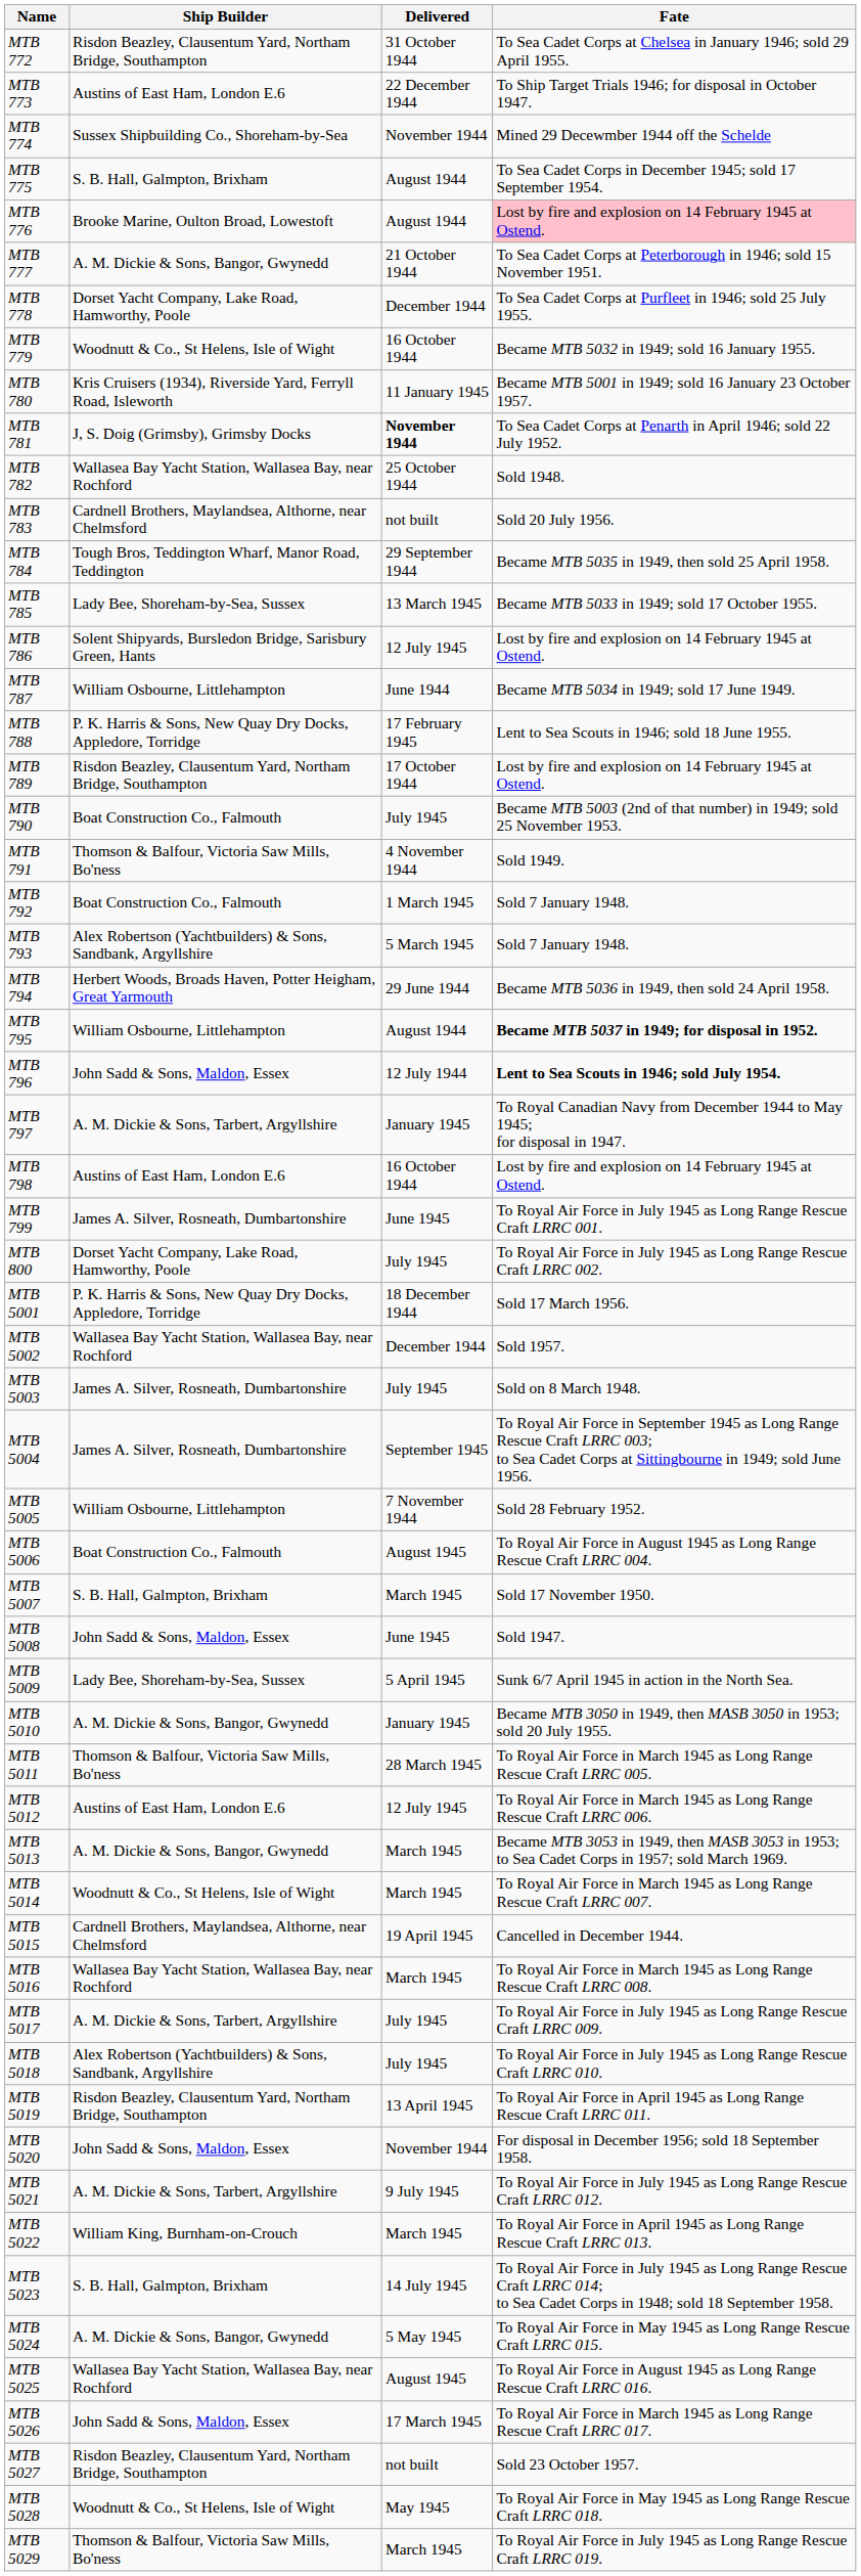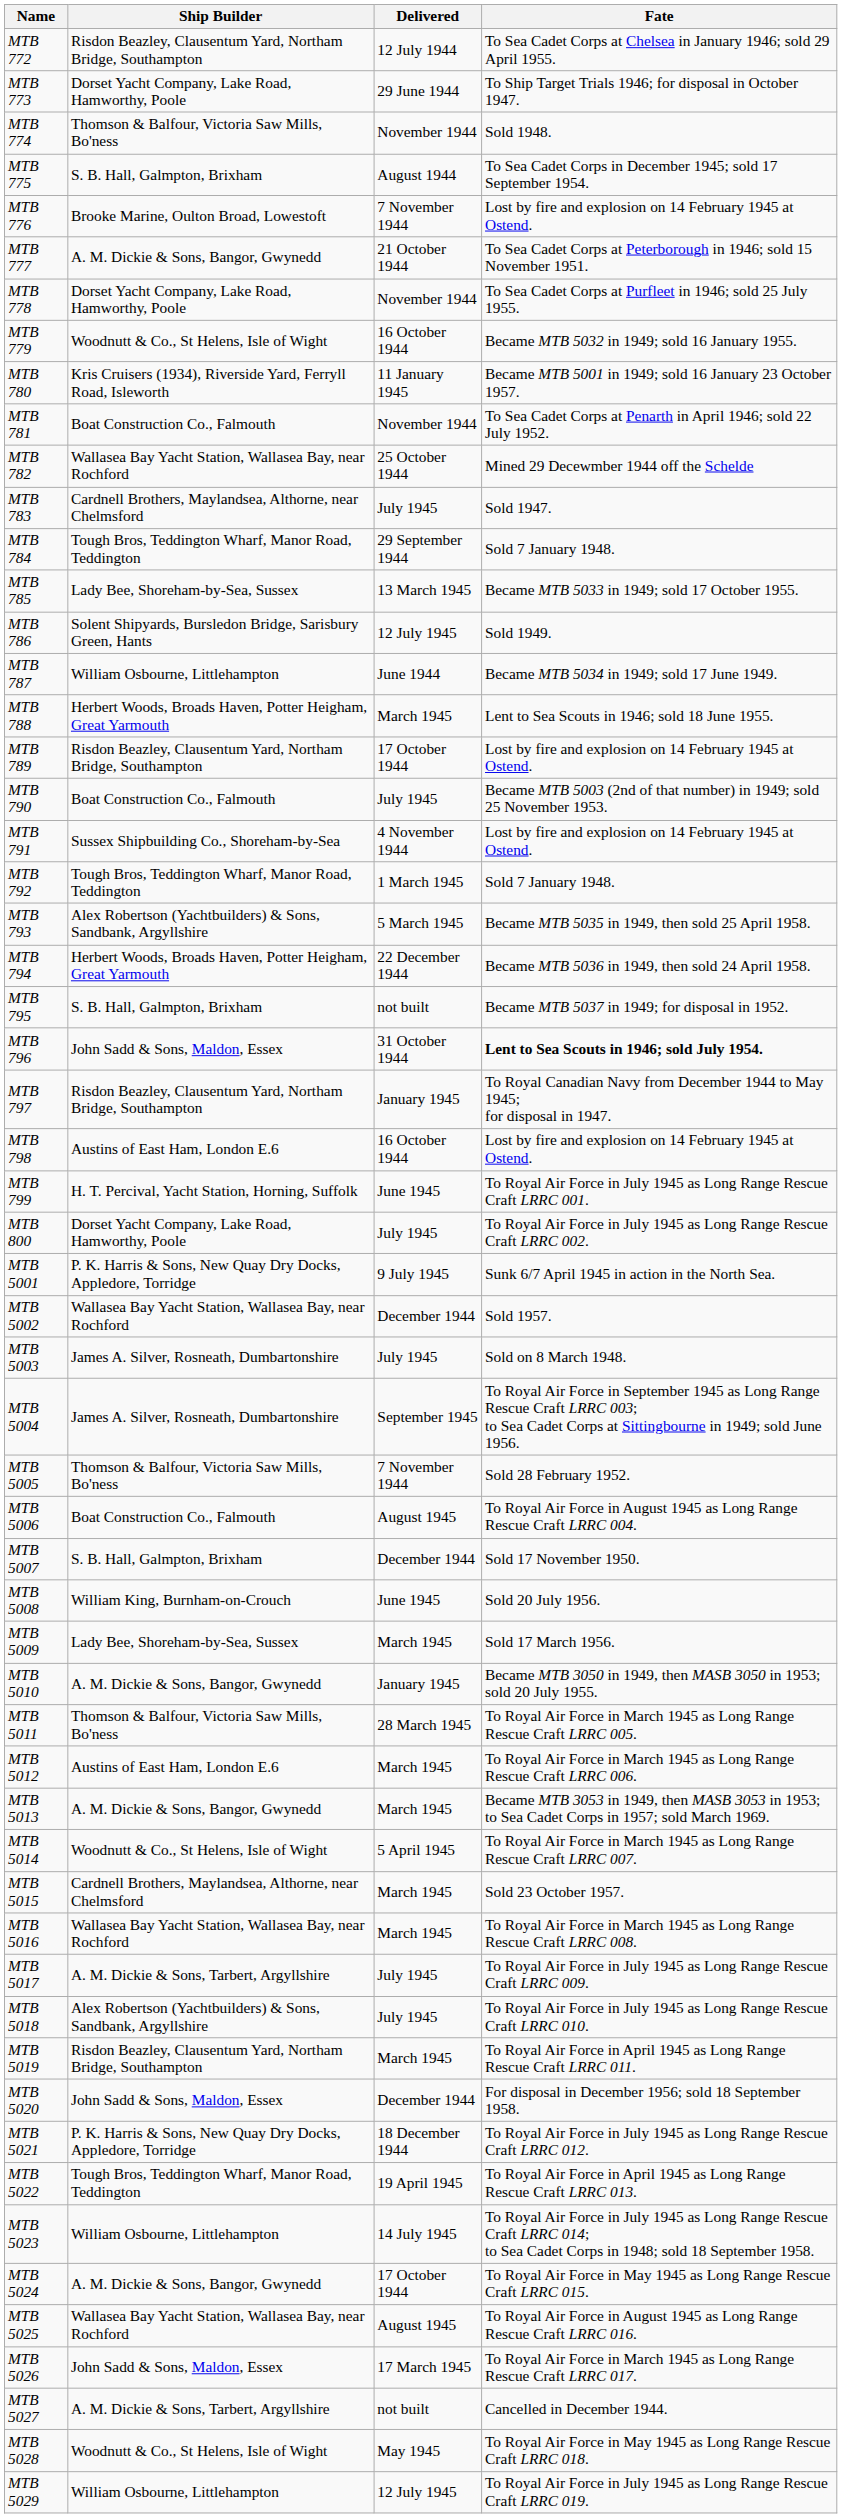 <table class="wikitable" style="text-align:left">
 <tr>
 <th>Name</th>
 <th>Ship Builder</th>
 <th>Delivered</th>
 <th>Fate</th>
 </tr>
 <tr>
 <td><em>MTB 772</em></td>
 <td>Risdon Beazley, Clausentum Yard, Northam Bridge, Southampton</td>
-<td>31 October 1944</td>
+<td>12 July 1944</td>
 <td>To Sea Cadet Corps at <a href='#'>Chelsea</a> in January 1946; sold 29 April 1955.</td>
 </tr>
 <tr>
 <td><em>MTB 773</em></td>
-<td>Austins of East Ham, London E.6</td>
-<td>22 December 1944</td>
+<td>Dorset Yacht Company, Lake Road, Hamworthy, Poole</td>
+<td>29 June 1944</td>
 <td>To Ship Target Trials 1946; for disposal in October 1947.</td>
 </tr>
 <tr>
 <td><em>MTB 774</em></td>
-<td>Sussex Shipbuilding Co., Shoreham-by-Sea</td>
+<td>Thomson & Balfour, Victoria Saw Mills, Bo'ness</td>
 <td>November 1944</td>
-<td>Mined 29 Decewmber 1944 off the <a href='#'>Schelde</a></td>
+<td>Sold 1948.</td>
 </tr>
 <tr>
 <td><em>MTB 775</em></td>
 <td>S. B. Hall, Galmpton, Brixham</td>
 <td>August 1944</td>
 <td>To Sea Cadet Corps in December 1945; sold 17 September 1954.</td>
 </tr>
 <tr>
 <td><em>MTB 776</em></td>
 <td>Brooke Marine, Oulton Broad, Lowestoft</td>
-<td>August 1944</td>
-<td style="background: pink;">Lost by fire and explosion on 14 February 1945 at <a href='#'>Ostend</a>.</td>
+<td>7 November 1944</td>
+<td>Lost by fire and explosion on 14 February 1945 at <a href='#'>Ostend</a>.</td>
 </tr>
 <tr>
 <td><em>MTB 777</em></td>
 <td>A. M. Dickie & Sons, Bangor, Gwynedd</td>
 <td>21 October 1944</td>
 <td>To Sea Cadet Corps at <a href='#'>Peterborough</a> in 1946; sold 15 November 1951.</td>
 </tr>
 <tr>
 <td><em>MTB 778</em></td>
 <td>Dorset Yacht Company, Lake Road, Hamworthy, Poole</td>
-<td>December 1944</td>
+<td>November 1944</td>
 <td>To Sea Cadet Corps at <a href='#'>Purfleet</a> in 1946; sold 25 July 1955.</td>
 </tr>
 <tr>
 <td><em>MTB 779</em></td>
 <td>Woodnutt & Co., St Helens, Isle of Wight</td>
 <td>16 October 1944</td>
 <td>Became <em>MTB 5032</em> in 1949; sold 16 January 1955.</td>
 </tr>
 <tr>
 <td><em>MTB 780</em></td>
 <td>Kris Cruisers (1934), Riverside Yard, Ferryll Road, Isleworth</td>
 <td>11 January 1945</td>
 <td>Became <em>MTB 5001</em> in 1949; sold 16 January 23 October 1957.</td>
 </tr>
 <tr>
 <td><em>MTB 781</em></td>
-<td>J, S. Doig (Grimsby), Grimsby Docks</td>
-<td><strong>November 1944</strong></td>
+<td>Boat Construction Co., Falmouth</td>
+<td>November 1944</td>
 <td>To Sea Cadet Corps at <a href='#'>Penarth</a> in April 1946; sold 22 July 1952.</td>
 </tr>
 <tr>
 <td><em>MTB 782</em></td>
 <td>Wallasea Bay Yacht Station, Wallasea Bay, near Rochford</td>
 <td>25 October 1944</td>
-<td>Sold 1948.</td>
+<td>Mined 29 Decewmber 1944 off the <a href='#'>Schelde</a></td>
 </tr>
 <tr>
 <td><em>MTB 783</em></td>
 <td>Cardnell Brothers, Maylandsea, Althorne, near Chelmsford</td>
-<td>not built</td>
-<td>Sold 20 July 1956.</td>
+<td>July 1945</td>
+<td>Sold 1947.</td>
 </tr>
 <tr>
 <td><em>MTB 784</em></td>
 <td>Tough Bros, Teddington Wharf, Manor Road, Teddington</td>
 <td>29 September 1944</td>
-<td>Became <em>MTB 5035</em> in 1949, then sold 25 April 1958.</td>
+<td>Sold 7 January 1948.</td>
 </tr>
 <tr>
 <td><em>MTB 785</em></td>
 <td>Lady Bee, Shoreham-by-Sea, Sussex</td>
 <td>13 March 1945</td>
 <td>Became <em>MTB 5033</em> in 1949; sold 17 October 1955.</td>
 </tr>
 <tr>
 <td><em>MTB 786</em></td>
 <td>Solent Shipyards, Bursledon Bridge, Sarisbury Green, Hants</td>
 <td>12 July 1945</td>
-<td>Lost by fire and explosion on 14 February 1945 at <a href='#'>Ostend</a>.</td>
+<td>Sold 1949.</td>
 </tr>
 <tr>
 <td><em>MTB 787</em></td>
 <td>William Osbourne, Littlehampton</td>
 <td>June 1944</td>
 <td>Became <em>MTB 5034</em> in 1949; sold 17 June 1949.</td>
 </tr>
 <tr>
 <td><em>MTB 788</em></td>
-<td>P. K. Harris & Sons, New Quay Dry Docks, Appledore, Torridge</td>
-<td>17 February 1945</td>
+<td>Herbert Woods, Broads Haven, Potter Heigham, <a href='#'>Great Yarmouth</a></td>
+<td>March 1945</td>
 <td>Lent to Sea Scouts in 1946; sold 18 June 1955.</td>
 </tr>
 <tr>
 <td><em>MTB 789</em></td>
 <td>Risdon Beazley, Clausentum Yard, Northam Bridge, Southampton</td>
 <td>17 October 1944</td>
 <td>Lost by fire and explosion on 14 February 1945 at <a href='#'>Ostend</a>.</td>
 </tr>
 <tr>
 <td><em>MTB 790</em></td>
 <td>Boat Construction Co., Falmouth</td>
 <td>July 1945</td>
 <td>Became <em>MTB 5003</em> (2nd of that number) in 1949; sold 25 November 1953.</td>
 </tr>
 <tr>
 <td><em>MTB 791</em></td>
-<td>Thomson & Balfour, Victoria Saw Mills, Bo'ness</td>
+<td>Sussex Shipbuilding Co., Shoreham-by-Sea</td>
 <td>4 November 1944</td>
-<td>Sold 1949.</td>
+<td>Lost by fire and explosion on 14 February 1945 at <a href='#'>Ostend</a>.</td>
 </tr>
 <tr>
 <td><em>MTB 792</em></td>
-<td>Boat Construction Co., Falmouth</td>
+<td>Tough Bros, Teddington Wharf, Manor Road, Teddington</td>
 <td>1 March 1945</td>
 <td>Sold 7 January 1948.</td>
 </tr>
 <tr>
 <td><em>MTB 793</em></td>
 <td>Alex Robertson (Yachtbuilders) & Sons, Sandbank, Argyllshire</td>
 <td>5 March 1945</td>
-<td>Sold 7 January 1948.</td>
+<td>Became <em>MTB 5035</em> in 1949, then sold 25 April 1958.</td>
 </tr>
 <tr>
 <td><em>MTB 794</em></td>
 <td>Herbert Woods, Broads Haven, Potter Heigham, <a href='#'>Great Yarmouth</a></td>
-<td>29 June 1944</td>
+<td>22 December 1944</td>
 <td>Became <em>MTB 5036</em> in 1949, then sold 24 April 1958.</td>
 </tr>
 <tr>
 <td><em>MTB 795</em></td>
-<td>William Osbourne, Littlehampton</td>
-<td>August 1944</td>
-<td><strong>Became <em>MTB 5037</em> in 1949; for disposal in 1952.</strong></td>
+<td>S. B. Hall, Galmpton, Brixham</td>
+<td>not built</td>
+<td>Became <em>MTB 5037</em> in 1949; for disposal in 1952.</td>
 </tr>
 <tr>
 <td><em>MTB 796</em></td>
 <td>John Sadd & Sons, <a href='#'>Maldon</a>, Essex</td>
-<td>12 July 1944</td>
+<td>31 October 1944</td>
 <td><strong>Lent to Sea Scouts in 1946; sold July 1954.</strong></td>
 </tr>
 <tr>
 <td><em>MTB 797</em></td>
-<td>A. M. Dickie & Sons, Tarbert, Argyllshire</td>
+<td>Risdon Beazley, Clausentum Yard, Northam Bridge, Southampton</td>
 <td>January 1945</td>
 <td>To Royal Canadian Navy from December 1944 to May 1945;<br>for disposal in 1947.</td>
 </tr>
 <tr>
 <td><em>MTB 798</em></td>
 <td>Austins of East Ham, London E.6</td>
 <td>16 October 1944</td>
 <td>Lost by fire and explosion on 14 February 1945 at <a href='#'>Ostend</a>.</td>
 </tr>
 <tr>
 <td><em>MTB 799</em></td>
-<td>James A. Silver, Rosneath, Dumbartonshire</td>
+<td>H. T. Percival, Yacht Station, Horning, Suffolk</td>
 <td>June 1945</td>
 <td>To Royal Air Force in July 1945 as Long Range Rescue Craft <em>LRRC 001</em>.</td>
 </tr>
 <tr>
 <td><em>MTB 800</em></td>
 <td>Dorset Yacht Company, Lake Road, Hamworthy, Poole</td>
 <td>July 1945</td>
 <td>To Royal Air Force in July 1945 as Long Range Rescue Craft <em>LRRC 002</em>.</td>
 </tr>
 <tr>
 <td><em>MTB 5001</em></td>
 <td>P. K. Harris & Sons, New Quay Dry Docks, Appledore, Torridge</td>
-<td>18 December 1944</td>
-<td>Sold 17 March 1956.</td>
+<td>9 July 1945</td>
+<td>Sunk 6/7 April 1945 in action in the North Sea.</td>
 </tr>
 <tr>
 <td><em>MTB 5002</em></td>
 <td>Wallasea Bay Yacht Station, Wallasea Bay, near Rochford</td>
 <td>December 1944</td>
 <td>Sold 1957.</td>
 </tr>
 <tr>
 <td><em>MTB 5003</em></td>
 <td>James A. Silver, Rosneath, Dumbartonshire</td>
 <td>July 1945</td>
 <td>Sold on 8 March 1948.</td>
 </tr>
 <tr>
 <td><em>MTB 5004</em></td>
 <td>James A. Silver, Rosneath, Dumbartonshire</td>
 <td>September 1945</td>
 <td>To Royal Air Force in September 1945 as Long Range Rescue Craft <em>LRRC 003</em>; <br>to Sea Cadet Corps at <a href='#'>Sittingbourne</a> in 1949; sold June 1956.</td>
 </tr>
 <tr>
 <td><em>MTB 5005</em></td>
-<td>William Osbourne, Littlehampton</td>
+<td>Thomson & Balfour, Victoria Saw Mills, Bo'ness</td>
 <td>7 November 1944</td>
 <td>Sold 28 February 1952.</td>
 </tr>
 <tr>
 <td><em>MTB 5006</em></td>
 <td>Boat Construction Co., Falmouth</td>
 <td>August 1945</td>
 <td>To Royal Air Force in August 1945 as Long Range Rescue Craft <em>LRRC 004</em>.</td>
 </tr>
 <tr>
 <td><em>MTB 5007</em></td>
 <td>S. B. Hall, Galmpton, Brixham</td>
-<td>March 1945</td>
+<td>December 1944</td>
 <td>Sold 17 November 1950.</td>
 </tr>
 <tr>
 <td><em>MTB 5008</em></td>
-<td>John Sadd & Sons, <a href='#'>Maldon</a>, Essex</td>
+<td>William King, Burnham-on-Crouch</td>
 <td>June 1945</td>
-<td>Sold 1947.</td>
+<td>Sold 20 July 1956.</td>
 </tr>
 <tr>
 <td><em>MTB 5009</em></td>
 <td>Lady Bee, Shoreham-by-Sea, Sussex</td>
-<td>5 April 1945</td>
-<td>Sunk 6/7 April 1945 in action in the North Sea.</td>
+<td>March 1945</td>
+<td>Sold 17 March 1956.</td>
 </tr>
 <tr>
 <td><em>MTB 5010</em></td>
 <td>A. M. Dickie & Sons, Bangor, Gwynedd</td>
 <td>January 1945</td>
 <td>Became <em>MTB 3050</em> in 1949, then <em>MASB 3050</em> in 1953; sold 20 July 1955.</td>
 </tr>
 <tr>
 <td><em>MTB 5011</em></td>
 <td>Thomson & Balfour, Victoria Saw Mills, Bo'ness</td>
 <td>28 March 1945</td>
 <td>To Royal Air Force in March 1945 as Long Range Rescue Craft <em>LRRC 005</em>.</td>
 </tr>
 <tr>
 <td><em>MTB 5012</em></td>
 <td>Austins of East Ham, London E.6</td>
-<td>12 July 1945</td>
+<td>March 1945</td>
 <td>To Royal Air Force in March 1945 as Long Range Rescue Craft <em>LRRC 006</em>.</td>
 </tr>
 <tr>
 <td><em>MTB 5013</em></td>
 <td>A. M. Dickie & Sons, Bangor, Gwynedd</td>
 <td>March 1945</td>
 <td>Became <em>MTB 3053</em> in 1949, then <em>MASB 3053</em> in 1953; <br>to Sea Cadet Corps in 1957; sold March 1969.</td>
 </tr>
 <tr>
 <td><em>MTB 5014</em></td>
 <td>Woodnutt & Co., St Helens, Isle of Wight</td>
-<td>March 1945</td>
+<td>5 April 1945</td>
 <td>To Royal Air Force in March 1945 as Long Range Rescue Craft <em>LRRC 007</em>.</td>
 </tr>
 <tr>
 <td><em>MTB 5015</em></td>
 <td>Cardnell Brothers, Maylandsea, Althorne, near Chelmsford</td>
-<td>19 April 1945</td>
-<td>Cancelled in December 1944.</td>
+<td>March 1945</td>
+<td>Sold 23 October 1957.</td>
 </tr>
 <tr>
 <td><em>MTB 5016</em></td>
 <td>Wallasea Bay Yacht Station, Wallasea Bay, near Rochford</td>
 <td>March 1945</td>
 <td>To Royal Air Force in March 1945 as Long Range Rescue Craft <em>LRRC 008</em>.</td>
 </tr>
 <tr>
 <td><em>MTB 5017</em></td>
 <td>A. M. Dickie & Sons, Tarbert, Argyllshire</td>
 <td>July 1945</td>
 <td>To Royal Air Force in July 1945 as Long Range Rescue Craft <em>LRRC 009</em>.</td>
 </tr>
 <tr>
 <td><em>MTB 5018</em></td>
 <td>Alex Robertson (Yachtbuilders) & Sons, Sandbank, Argyllshire</td>
 <td>July 1945</td>
 <td>To Royal Air Force in July 1945 as Long Range Rescue Craft <em>LRRC 010</em>.</td>
 </tr>
 <tr>
 <td><em>MTB 5019</em></td>
 <td>Risdon Beazley, Clausentum Yard, Northam Bridge, Southampton</td>
-<td>13 April 1945</td>
+<td>March 1945</td>
 <td>To Royal Air Force in April 1945 as Long Range Rescue Craft <em>LRRC 011</em>.</td>
 </tr>
 <tr>
 <td><em>MTB 5020</em></td>
 <td>John Sadd & Sons, <a href='#'>Maldon</a>, Essex</td>
-<td>November 1944</td>
+<td>December 1944</td>
 <td>For disposal in December 1956; sold 18 September 1958.</td>
 </tr>
 <tr>
 <td><em>MTB 5021</em></td>
-<td>A. M. Dickie & Sons, Tarbert, Argyllshire</td>
-<td>9 July 1945</td>
+<td>P. K. Harris & Sons, New Quay Dry Docks, Appledore, Torridge</td>
+<td>18 December 1944</td>
 <td>To Royal Air Force in July 1945 as Long Range Rescue Craft <em>LRRC 012</em>.</td>
 </tr>
 <tr>
 <td><em>MTB 5022</em></td>
-<td>William King, Burnham-on-Crouch</td>
-<td>March 1945</td>
+<td>Tough Bros, Teddington Wharf, Manor Road, Teddington</td>
+<td>19 April 1945</td>
 <td>To Royal Air Force in April 1945 as Long Range Rescue Craft <em>LRRC 013</em>.</td>
 </tr>
 <tr>
 <td><em>MTB 5023</em></td>
-<td>S. B. Hall, Galmpton, Brixham</td>
+<td>William Osbourne, Littlehampton</td>
 <td>14 July 1945</td>
 <td>To Royal Air Force in July 1945 as Long Range Rescue Craft <em>LRRC 014</em>; <br>to Sea Cadet Corps in 1948; sold 18 September 1958.</td>
 </tr>
 <tr>
 <td><em>MTB 5024</em></td>
 <td>A. M. Dickie & Sons, Bangor, Gwynedd</td>
-<td>5 May 1945</td>
+<td>17 October 1944</td>
 <td>To Royal Air Force in May 1945 as Long Range Rescue Craft <em>LRRC 015</em>.</td>
 </tr>
 <tr>
 <td><em>MTB 5025</em></td>
 <td>Wallasea Bay Yacht Station, Wallasea Bay, near Rochford</td>
 <td>August 1945</td>
 <td>To Royal Air Force in August 1945 as Long Range Rescue Craft <em>LRRC 016</em>.</td>
 </tr>
 <tr>
 <td><em>MTB 5026</em></td>
 <td>John Sadd & Sons, <a href='#'>Maldon</a>, Essex</td>
 <td>17 March 1945</td>
 <td>To Royal Air Force in March 1945 as Long Range Rescue Craft <em>LRRC 017</em>.</td>
 </tr>
 <tr>
 <td><em>MTB 5027</em></td>
-<td>Risdon Beazley, Clausentum Yard, Northam Bridge, Southampton</td>
+<td>A. M. Dickie & Sons, Tarbert, Argyllshire</td>
 <td>not built</td>
-<td>Sold 23 October 1957.</td>
+<td>Cancelled in December 1944.</td>
 </tr>
 <tr>
 <td><em>MTB 5028</em></td>
 <td>Woodnutt & Co., St Helens, Isle of Wight</td>
 <td>May 1945</td>
 <td>To Royal Air Force in May 1945 as Long Range Rescue Craft <em>LRRC 018</em>.</td>
 </tr>
 <tr>
 <td><em>MTB 5029</em></td>
-<td>Thomson & Balfour, Victoria Saw Mills, Bo'ness</td>
-<td>March 1945</td>
+<td>William Osbourne, Littlehampton</td>
+<td>12 July 1945</td>
 <td>To Royal Air Force in July 1945 as Long Range Rescue Craft <em>LRRC 019</em>.</td>
 </tr>
 </table>
